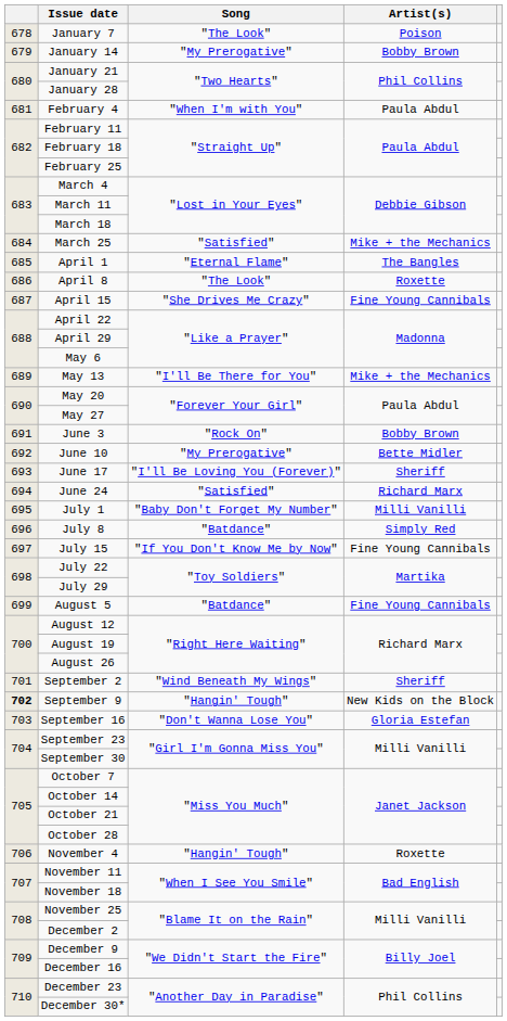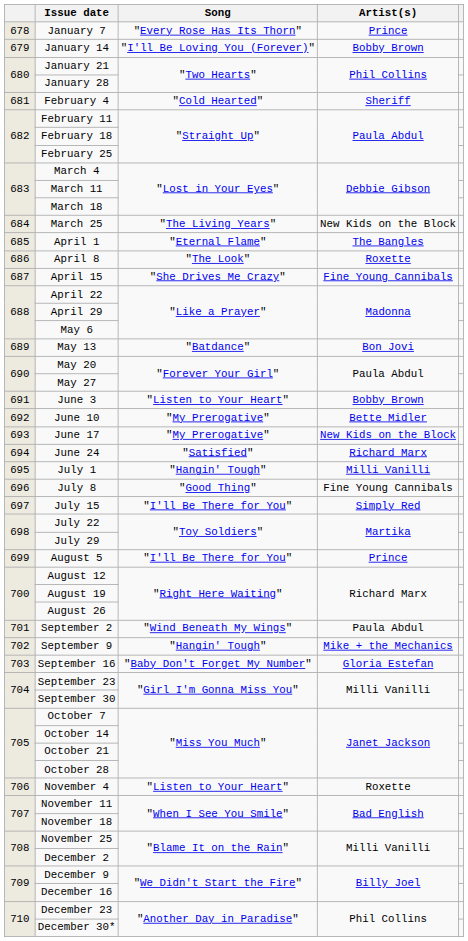 <table class="wikitable">
 <tr>
 <th width=31 align="center"></th>
 <th align="center">Issue date</th>
 <th align="center">Song</th>
 <th align="center">Artist(s)</th>
 <th align="center"></th>
 </tr>
 <tr>
 <td align="center" bgcolor=EDEAE0>678</td>
 <td align="center">January 7</td>
-<td align="center">"<a href='#'>The Look</a>"</td>
-<td align="center"><a href='#'>Poison</a></td>
+<td align="center">"<a href='#'>Every Rose Has Its Thorn</a>"</td>
+<td align="center"><a href='#'>Prince</a></td>
 <td align="center"></td>
 </tr>
 <tr>
 <td align="center" bgcolor=EDEAE0>679</td>
 <td align="center">January 14</td>
-<td align="center">"<a href='#'>My Prerogative</a>"</td>
+<td align="center">"<a href='#'>I'll Be Loving You (Forever)</a>"</td>
 <td align="center"><a href='#'>Bobby Brown</a></td>
 <td align="center"></td>
 </tr>
 <tr>
 <td align="center" bgcolor=EDEAE0 rowspan=2>680</td>
 <td align="center">January 21</td>
 <td align="center" rowspan="2">"<a href='#'>Two Hearts</a>"</td>
 <td align="center" rowspan="2"><a href='#'>Phil Collins</a></td>
 <td align="center"></td>
 </tr>
 <tr>
 <td align="center">January 28</td>
 <td align="center"></td>
 </tr>
 <tr>
 <td align="center" bgcolor=EDEAE0>681</td>
 <td align="center">February 4</td>
-<td align="center">"<a href='#'>When I'm with You</a>"</td>
-<td align="center">Paula Abdul</td>
+<td align="center">"<a href='#'>Cold Hearted</a>"</td>
+<td align="center"><a href='#'>Sheriff</a></td>
 <td align="center"></td>
 </tr>
 <tr>
 <td align="center" bgcolor=EDEAE0 rowspan=3>682</td>
 <td align="center">February 11</td>
 <td align="center" rowspan="3">"<a href='#'>Straight Up</a>"</td>
 <td align="center" rowspan="3"><a href='#'>Paula Abdul</a></td>
 <td align="center"></td>
 </tr>
 <tr>
 <td align="center">February 18</td>
 <td align="center"></td>
 </tr>
 <tr>
 <td align="center">February 25</td>
 <td align="center"></td>
 </tr>
 <tr>
 <td align="center" bgcolor=EDEAE0 rowspan=3>683</td>
 <td align="center">March 4</td>
 <td align="center" rowspan="3">"<a href='#'>Lost in Your Eyes</a>"</td>
 <td align="center" rowspan="3"><a href='#'>Debbie Gibson</a></td>
 <td align="center"></td>
 </tr>
 <tr>
 <td align="center">March 11</td>
 <td align="center"></td>
 </tr>
 <tr>
 <td align="center">March 18</td>
 <td align="center"></td>
 </tr>
 <tr>
 <td align="center" bgcolor=EDEAE0>684</td>
 <td align="center">March 25</td>
-<td align="center">"<a href='#'>Satisfied</a>"</td>
-<td align="center"><a href='#'>Mike + the Mechanics</a></td>
+<td align="center">"<a href='#'>The Living Years</a>"</td>
+<td align="center">New Kids on the Block</td>
 <td align="center"></td>
 </tr>
 <tr>
 <td align="center" bgcolor=EDEAE0>685</td>
 <td align="center">April 1</td>
 <td align="center">"<a href='#'>Eternal Flame</a>"</td>
 <td align="center"><a href='#'>The Bangles</a></td>
 <td align="center"></td>
 </tr>
 <tr>
 <td align="center" bgcolor=EDEAE0>686</td>
 <td align="center">April 8</td>
 <td align="center">"<a href='#'>The Look</a>"</td>
 <td align="center"><a href='#'>Roxette</a></td>
 <td align="center"></td>
 </tr>
 <tr>
 <td align="center" bgcolor=EDEAE0>687</td>
 <td align="center">April 15</td>
 <td align="center">"<a href='#'>She Drives Me Crazy</a>"</td>
 <td align="center"><a href='#'>Fine Young Cannibals</a></td>
 <td align="center"></td>
 </tr>
 <tr>
 <td align="center" bgcolor=EDEAE0 rowspan=3>688</td>
 <td align="center">April 22</td>
 <td align="center" rowspan="3">"<a href='#'>Like a Prayer</a>"</td>
 <td align="center" rowspan="3"><a href='#'>Madonna</a></td>
 <td align="center"></td>
 </tr>
 <tr>
 <td align="center">April 29</td>
 <td align="center"></td>
 </tr>
 <tr>
 <td align="center">May 6</td>
 <td align="center"></td>
 </tr>
 <tr>
 <td align="center" bgcolor=EDEAE0>689</td>
 <td align="center">May 13</td>
-<td align="center">"<a href='#'>I'll Be There for You</a>"</td>
-<td align="center"><a href='#'>Mike + the Mechanics</a></td>
+<td align="center">"<a href='#'>Batdance</a>"</td>
+<td align="center"><a href='#'>Bon Jovi</a></td>
 <td align="center"></td>
 </tr>
 <tr>
 <td align="center" bgcolor=EDEAE0 rowspan=2>690</td>
 <td align="center">May 20</td>
 <td align="center" rowspan="2">"<a href='#'>Forever Your Girl</a>"</td>
 <td align="center" rowspan="2">Paula Abdul</td>
 <td align="center"></td>
 </tr>
 <tr>
 <td align="center">May 27</td>
 <td align="center"></td>
 </tr>
 <tr>
 <td align="center" bgcolor=EDEAE0>691</td>
 <td align="center">June 3</td>
-<td align="center">"<a href='#'>Rock On</a>"</td>
+<td align="center">"<a href='#'>Listen to Your Heart</a>"</td>
 <td align="center"><a href='#'>Bobby Brown</a></td>
 <td align="center"></td>
 </tr>
 <tr>
 <td align="center" bgcolor=EDEAE0>692</td>
 <td align="center">June 10</td>
 <td align="center">"<a href='#'>My Prerogative</a>"</td>
 <td align="center"><a href='#'>Bette Midler</a></td>
 <td align="center"></td>
 </tr>
 <tr>
 <td align="center" bgcolor=EDEAE0>693</td>
 <td align="center">June 17</td>
-<td align="center">"<a href='#'>I'll Be Loving You (Forever)</a>"</td>
-<td align="center"><a href='#'>Sheriff</a></td>
+<td align="center">"<a href='#'>My Prerogative</a>"</td>
+<td align="center"><a href='#'>New Kids on the Block</a></td>
 <td align="center"></td>
 </tr>
 <tr>
 <td align="center" bgcolor=EDEAE0>694</td>
 <td align="center">June 24</td>
 <td align="center">"<a href='#'>Satisfied</a>"</td>
 <td align="center"><a href='#'>Richard Marx</a></td>
 <td align="center"></td>
 </tr>
 <tr>
 <td align="center" bgcolor=EDEAE0>695</td>
 <td align="center">July 1</td>
-<td align="center">"<a href='#'>Baby Don't Forget My Number</a>"</td>
+<td align="center">"<a href='#'>Hangin' Tough</a>"</td>
 <td align="center"><a href='#'>Milli Vanilli</a></td>
 <td align="center"></td>
 </tr>
 <tr>
 <td align="center" bgcolor=EDEAE0>696</td>
 <td align="center">July 8</td>
-<td align="center">"<a href='#'>Batdance</a>"</td>
-<td align="center"><a href='#'>Simply Red</a></td>
+<td align="center">"<a href='#'>Good Thing</a>"</td>
+<td align="center">Fine Young Cannibals</td>
 <td align="center"></td>
 </tr>
 <tr>
 <td align="center" bgcolor=EDEAE0>697</td>
 <td align="center">July 15</td>
-<td align="center">"<a href='#'>If You Don't Know Me by Now</a>"</td>
-<td align="center">Fine Young Cannibals</td>
+<td align="center">"<a href='#'>I'll Be There for You</a>"</td>
+<td align="center"><a href='#'>Simply Red</a></td>
 <td align="center"></td>
 </tr>
 <tr>
 <td align="center" bgcolor=EDEAE0 rowspan=2>698</td>
 <td align="center">July 22</td>
 <td align="center" rowspan="2">"<a href='#'>Toy Soldiers</a>"</td>
 <td align="center" rowspan="2"><a href='#'>Martika</a></td>
 <td align="center"></td>
 </tr>
 <tr>
 <td align="center">July 29</td>
 <td align="center"></td>
 </tr>
 <tr>
 <td align="center" bgcolor=EDEAE0>699</td>
 <td align="center">August 5</td>
-<td align="center">"<a href='#'>Batdance</a>"</td>
-<td align="center"><a href='#'>Fine Young Cannibals</a></td>
+<td align="center">"<a href='#'>I'll Be There for You</a>"</td>
+<td align="center"><a href='#'>Prince</a></td>
 <td align="center"></td>
 </tr>
 <tr>
 <td align="center" bgcolor=EDEAE0 rowspan=3>700</td>
 <td align="center">August 12</td>
 <td align="center" rowspan="3">"<a href='#'>Right Here Waiting</a>"</td>
 <td align="center" rowspan="3">Richard Marx</td>
 <td align="center"></td>
 </tr>
 <tr>
 <td align="center">August 19</td>
 <td align="center"></td>
 </tr>
 <tr>
 <td align="center">August 26</td>
 <td align="center"></td>
 </tr>
 <tr>
 <td align="center" bgcolor=EDEAE0>701</td>
 <td align="center">September 2</td>
 <td align="center">"<a href='#'>Wind Beneath My Wings</a>"</td>
-<td align="center"><a href='#'>Sheriff</a></td>
+<td align="center">Paula Abdul</td>
 <td align="center"></td>
 </tr>
 <tr>
-<td align="center" bgcolor=EDEAE0><strong>702</strong></td>
+<td align="center" bgcolor=EDEAE0>702</td>
 <td align="center">September 9</td>
 <td align="center">"<a href='#'>Hangin' Tough</a>"</td>
-<td align="center">New Kids on the Block</td>
+<td align="center"><a href='#'>Mike + the Mechanics</a></td>
 <td align="center"></td>
 </tr>
 <tr>
 <td align="center" bgcolor=EDEAE0>703</td>
 <td align="center">September 16</td>
-<td align="center">"<a href='#'>Don't Wanna Lose You</a>"</td>
+<td align="center">"<a href='#'>Baby Don't Forget My Number</a>"</td>
 <td align="center"><a href='#'>Gloria Estefan</a></td>
 <td align="center"></td>
 </tr>
 <tr>
 <td align="center" bgcolor=EDEAE0 rowspan=2>704</td>
 <td align="center">September 23</td>
 <td align="center" rowspan="2">"<a href='#'>Girl I'm Gonna Miss You</a>"</td>
 <td align="center" rowspan="2">Milli Vanilli</td>
 <td align="center"></td>
 </tr>
 <tr>
 <td align="center">September 30</td>
 <td align="center"></td>
 </tr>
 <tr>
 <td align="center" bgcolor=EDEAE0 rowspan=4>705</td>
 <td align="center">October 7</td>
 <td align="center" rowspan="4">"<a href='#'>Miss You Much</a>"</td>
 <td align="center" rowspan="4"><a href='#'>Janet Jackson</a></td>
 <td align="center"></td>
 </tr>
 <tr>
 <td align="center">October 14</td>
 <td align="center"></td>
 </tr>
 <tr>
 <td align="center">October 21</td>
 <td align="center"></td>
 </tr>
 <tr>
 <td align="center">October 28</td>
 <td align="center"></td>
 </tr>
 <tr>
 <td align="center" bgcolor=EDEAE0>706</td>
 <td align="center">November 4</td>
-<td align="center">"<a href='#'>Hangin' Tough</a>"</td>
+<td align="center">"<a href='#'>Listen to Your Heart</a>"</td>
 <td align="center">Roxette</td>
 <td align="center"></td>
 </tr>
 <tr>
 <td align="center" bgcolor=EDEAE0 rowspan=2>707</td>
 <td align="center">November 11</td>
 <td align="center" rowspan="2">"<a href='#'>When I See You Smile</a>"</td>
 <td align="center" rowspan="2"><a href='#'>Bad English</a></td>
 <td align="center"></td>
 </tr>
 <tr>
 <td align="center">November 18</td>
 <td align="center"></td>
 </tr>
 <tr>
 <td align="center" bgcolor=EDEAE0 rowspan=2>708</td>
 <td align="center">November 25</td>
 <td align="center" rowspan="2">"<a href='#'>Blame It on the Rain</a>"</td>
 <td align="center" rowspan="2">Milli Vanilli</td>
 <td align="center"></td>
 </tr>
 <tr>
 <td align="center">December 2</td>
 <td align="center"></td>
 </tr>
 <tr>
 <td align="center" bgcolor=EDEAE0 rowspan=2>709</td>
 <td align="center">December 9</td>
 <td align="center" rowspan="2">"<a href='#'>We Didn't Start the Fire</a>"</td>
 <td align="center" rowspan="2"><a href='#'>Billy Joel</a></td>
 <td align="center"></td>
 </tr>
 <tr>
 <td align="center">December 16</td>
 <td align="center"></td>
 </tr>
 <tr>
 <td align="center" bgcolor=EDEAE0 rowspan=2>710</td>
 <td align="center">December 23</td>
 <td align="center" rowspan="2">"<a href='#'>Another Day in Paradise</a>"</td>
 <td align="center" rowspan="2">Phil Collins</td>
 <td align="center"></td>
 </tr>
 <tr>
 <td align="center">December 30*</td>
 <td align="center"></td>
 </tr>
 </table>
